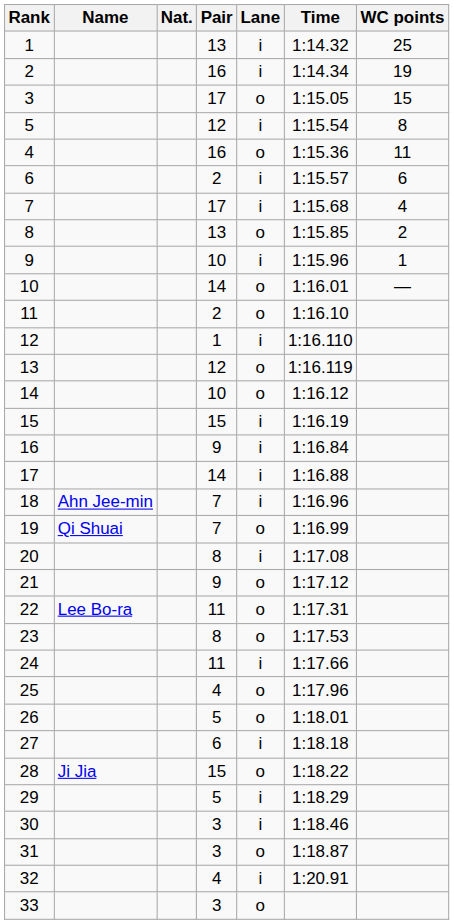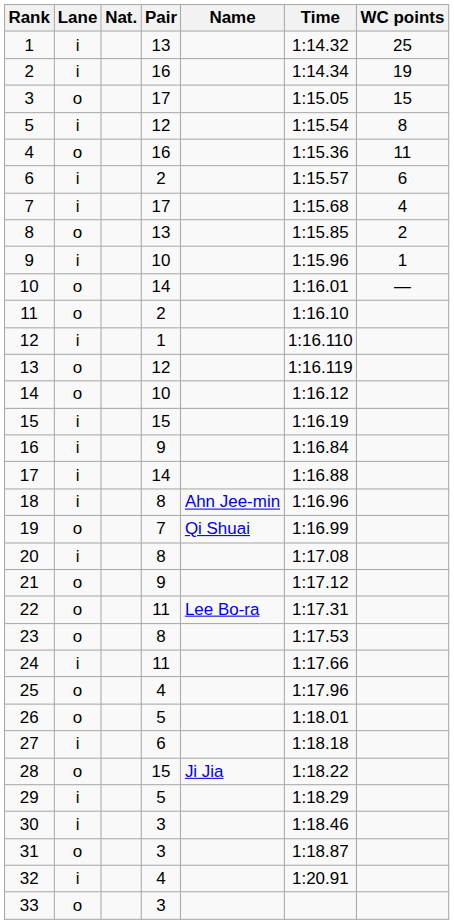 <table class="wikitable sortable" style="text-align:center">
 <tr>
 <th>Rank</th>
-<th>Name</th>
+<th>Lane</th>
 <th>Nat.</th>
 <th>Pair</th>
-<th>Lane</th>
+<th>Name</th>
 <th>Time</th>
 <th>WC points</th>
 </tr>
 <tr>
 <td>1</td>
-<td align=left></td>
+<td>i</td>
 <td></td>
 <td>13</td>
-<td>i</td>
+<td align=left></td>
 <td>1:14.32</td>
 <td>25</td>
 </tr>
 <tr>
 <td>2</td>
-<td align=left></td>
+<td>i</td>
 <td></td>
 <td>16</td>
-<td>i</td>
+<td align=left></td>
 <td>1:14.34</td>
 <td>19</td>
 </tr>
 <tr>
 <td>3</td>
-<td align=left></td>
+<td>o</td>
 <td></td>
 <td>17</td>
-<td>o</td>
+<td align=left></td>
 <td>1:15.05</td>
 <td>15</td>
 </tr>
 <tr>
 <td>5</td>
-<td align=left></td>
+<td>i</td>
 <td></td>
 <td>12</td>
-<td>i</td>
+<td align=left></td>
 <td>1:15.54</td>
 <td>8</td>
 </tr>
 <tr>
 <td>4</td>
-<td align=left></td>
+<td>o</td>
 <td></td>
 <td>16</td>
-<td>o</td>
+<td align=left></td>
 <td>1:15.36</td>
 <td>11</td>
 </tr>
 <tr>
 <td>6</td>
-<td align=left></td>
+<td>i</td>
 <td></td>
 <td>2</td>
-<td>i</td>
+<td align=left></td>
 <td>1:15.57</td>
 <td>6</td>
 </tr>
 <tr>
 <td>7</td>
-<td align=left></td>
+<td>i</td>
 <td></td>
 <td>17</td>
-<td>i</td>
+<td align=left></td>
 <td>1:15.68</td>
 <td>4</td>
 </tr>
 <tr>
 <td>8</td>
-<td align=left></td>
+<td>o</td>
 <td></td>
 <td>13</td>
-<td>o</td>
+<td align=left></td>
 <td>1:15.85</td>
 <td>2</td>
 </tr>
 <tr>
 <td>9</td>
-<td align=left></td>
+<td>i</td>
 <td></td>
 <td>10</td>
-<td>i</td>
+<td align=left></td>
 <td>1:15.96</td>
 <td>1</td>
 </tr>
 <tr>
 <td>10</td>
-<td align=left></td>
+<td>o</td>
 <td></td>
 <td>14</td>
-<td>o</td>
+<td align=left></td>
 <td>1:16.01</td>
 <td>—</td>
 </tr>
 <tr>
 <td>11</td>
-<td align=left></td>
+<td>o</td>
 <td></td>
 <td>2</td>
-<td>o</td>
+<td align=left></td>
 <td>1:16.10</td>
 <td></td>
 </tr>
 <tr>
 <td>12</td>
-<td align=left></td>
+<td>i</td>
 <td></td>
 <td>1</td>
-<td>i</td>
+<td align=left></td>
 <td>1:16.110</td>
 <td></td>
 </tr>
 <tr>
 <td>13</td>
-<td align=left></td>
+<td>o</td>
 <td></td>
 <td>12</td>
-<td>o</td>
+<td align=left></td>
 <td>1:16.119</td>
 <td></td>
 </tr>
 <tr>
 <td>14</td>
-<td align=left></td>
+<td>o</td>
 <td></td>
 <td>10</td>
-<td>o</td>
+<td align=left></td>
 <td>1:16.12</td>
 <td></td>
 </tr>
 <tr>
 <td>15</td>
-<td align=left></td>
+<td>i</td>
 <td></td>
 <td>15</td>
-<td>i</td>
+<td align=left></td>
 <td>1:16.19</td>
 <td></td>
 </tr>
 <tr>
 <td>16</td>
-<td align=left></td>
+<td>i</td>
 <td></td>
 <td>9</td>
-<td>i</td>
+<td align=left></td>
 <td>1:16.84</td>
 <td></td>
 </tr>
 <tr>
 <td>17</td>
-<td align=left></td>
+<td>i</td>
 <td></td>
 <td>14</td>
-<td>i</td>
+<td align=left></td>
 <td>1:16.88</td>
 <td></td>
 </tr>
 <tr>
 <td>18</td>
+<td>i</td>
+<td></td>
+<td>8</td>
 <td align=left><a href='#'>Ahn Jee-min</a></td>
-<td></td>
-<td>7</td>
-<td>i</td>
 <td>1:16.96</td>
 <td></td>
 </tr>
 <tr>
 <td>19</td>
-<td align=left><a href='#'>Qi Shuai</a></td>
+<td>o</td>
 <td></td>
 <td>7</td>
-<td>o</td>
+<td align=left><a href='#'>Qi Shuai</a></td>
 <td>1:16.99</td>
 <td></td>
 </tr>
 <tr>
 <td>20</td>
-<td align=left></td>
+<td>i</td>
 <td></td>
 <td>8</td>
-<td>i</td>
+<td align=left></td>
 <td>1:17.08</td>
 <td></td>
 </tr>
 <tr>
 <td>21</td>
-<td align=left></td>
+<td>o</td>
 <td></td>
 <td>9</td>
-<td>o</td>
+<td align=left></td>
 <td>1:17.12</td>
 <td></td>
 </tr>
 <tr>
 <td>22</td>
-<td align=left><a href='#'>Lee Bo-ra</a></td>
+<td>o</td>
 <td></td>
 <td>11</td>
-<td>o</td>
+<td align=left><a href='#'>Lee Bo-ra</a></td>
 <td>1:17.31</td>
 <td></td>
 </tr>
 <tr>
 <td>23</td>
-<td align=left></td>
+<td>o</td>
 <td></td>
 <td>8</td>
-<td>o</td>
+<td align=left></td>
 <td>1:17.53</td>
 <td></td>
 </tr>
 <tr>
 <td>24</td>
-<td align=left></td>
+<td>i</td>
 <td></td>
 <td>11</td>
-<td>i</td>
+<td align=left></td>
 <td>1:17.66</td>
 <td></td>
 </tr>
 <tr>
 <td>25</td>
-<td align=left></td>
+<td>o</td>
 <td></td>
 <td>4</td>
-<td>o</td>
+<td align=left></td>
 <td>1:17.96</td>
 <td></td>
 </tr>
 <tr>
 <td>26</td>
-<td align=left></td>
+<td>o</td>
 <td></td>
 <td>5</td>
-<td>o</td>
+<td align=left></td>
 <td>1:18.01</td>
 <td></td>
 </tr>
 <tr>
 <td>27</td>
-<td align=left></td>
+<td>i</td>
 <td></td>
 <td>6</td>
-<td>i</td>
+<td align=left></td>
 <td>1:18.18</td>
 <td></td>
 </tr>
 <tr>
 <td>28</td>
-<td align=left><a href='#'>Ji Jia</a></td>
+<td>o</td>
 <td></td>
 <td>15</td>
-<td>o</td>
+<td align=left><a href='#'>Ji Jia</a></td>
 <td>1:18.22</td>
 <td></td>
 </tr>
 <tr>
 <td>29</td>
-<td align=left></td>
+<td>i</td>
 <td></td>
 <td>5</td>
-<td>i</td>
+<td align=left></td>
 <td>1:18.29</td>
 <td></td>
 </tr>
 <tr>
 <td>30</td>
-<td align=left></td>
+<td>i</td>
 <td></td>
 <td>3</td>
-<td>i</td>
+<td align=left></td>
 <td>1:18.46</td>
 <td></td>
 </tr>
 <tr>
 <td>31</td>
-<td align=left></td>
+<td>o</td>
 <td></td>
 <td>3</td>
-<td>o</td>
+<td align=left></td>
 <td>1:18.87</td>
 <td></td>
 </tr>
 <tr>
 <td>32</td>
-<td align=left></td>
+<td>i</td>
 <td></td>
 <td>4</td>
-<td>i</td>
+<td align=left></td>
 <td>1:20.91</td>
 <td></td>
 </tr>
 <tr>
 <td>33</td>
-<td align=left></td>
+<td>o</td>
 <td></td>
 <td>3</td>
-<td>o</td>
+<td align=left></td>
 <td></td>
 <td></td>
 </tr>
 </table>
